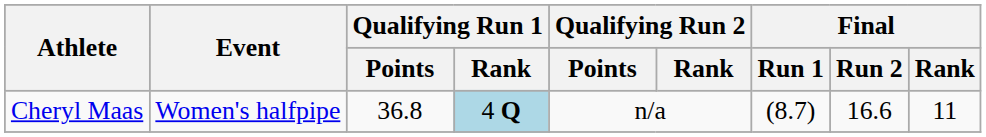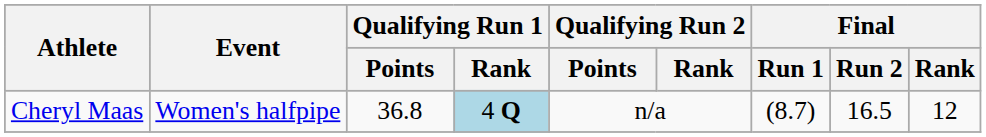 <table class="wikitable" style="font-size:90%">
 <tr>
 <th rowspan="2">Athlete</th>
 <th rowspan="2">Event</th>
 <th colspan="2">Qualifying Run 1</th>
 <th colspan="2">Qualifying Run 2</th>
 <th colspan="3">Final</th>
 </tr>
 <tr>
 <th>Points</th>
 <th>Rank</th>
 <th>Points</th>
 <th>Rank</th>
 <th>Run 1</th>
 <th>Run 2</th>
 <th>Rank</th>
 </tr>
 <tr>
 <td><a href='#'>Cheryl Maas</a></td>
 <td><a href='#'>Women's halfpipe</a></td>
 <td align="center">36.8</td>
 <td align="center" style="background: lightblue;">4 <strong>Q</strong></td>
 <td colspan=2 align="center">n/a</td>
 <td align="center">(8.7)</td>
-<td align="center">16.6</td>
-<td align="center">11</td>
+<td align="center">16.5</td>
+<td align="center">12</td>
 </tr>
 </table>
